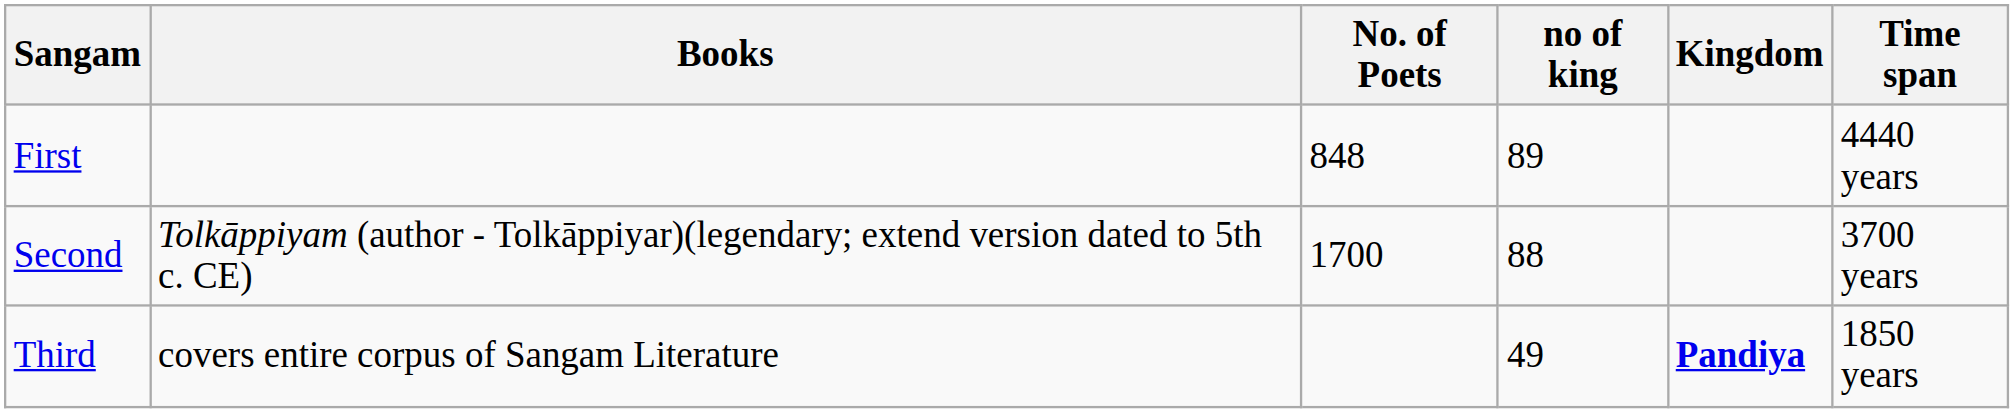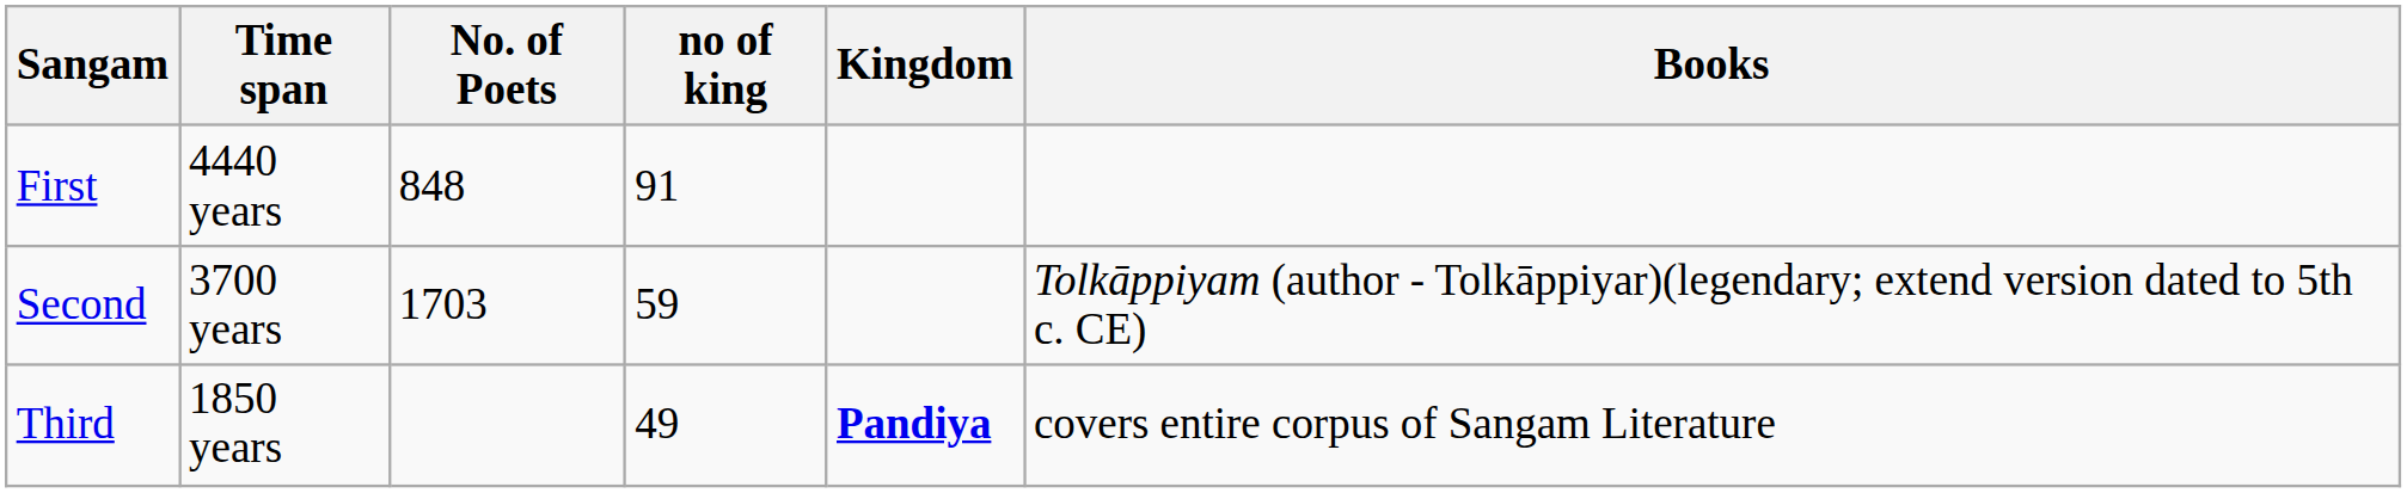 <table class="wikitable">
 <tr>
 <th>Sangam</th>
-<th>Books</th>
+<th>Time span</th>
 <th>No. of Poets</th>
 <th>no of king</th>
 <th>Kingdom</th>
-<th>Time span</th>
+<th>Books</th>
 </tr>
 <tr>
 <td><a href='#'>First</a></td>
+<td>4440 years</td>
+<td>848</td>
+<td>91</td>
 <td></td>
-<td>848</td>
-<td>89</td>
 <td></td>
-<td>4440 years</td>
 </tr>
 <tr>
 <td><a href='#'>Second</a></td>
+<td>3700 years</td>
+<td>1703</td>
+<td>59</td>
+<td></td>
 <td><em>Tolkāppiyam</em> (author - Tolkāppiyar)(legendary; extend version dated to 5th c. CE)</td>
-<td>1700</td>
-<td>88</td>
-<td></td>
-<td>3700 years</td>
 </tr>
 <tr>
 <td><a href='#'>Third</a></td>
-<td>covers entire corpus of Sangam Literature</td>
+<td>1850 years</td>
 <td></td>
 <td>49</td>
 <td><strong><a href='#'>Pandiya</a></strong></td>
-<td>1850 years</td>
+<td>covers entire corpus of Sangam Literature</td>
 </tr>
 </table>
